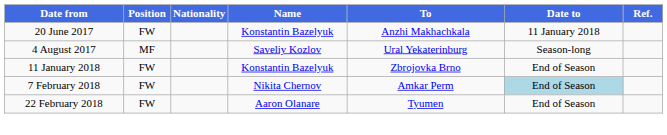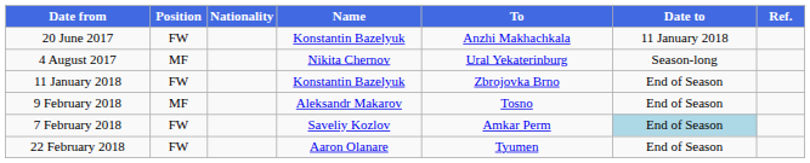 <table class="wikitable" style="text-align:center; font-size:90%; ">
 <tr>
 <th style="background:#4169E1; color:white; width:150px;">Date from</th>
 <th style="background:#4169E1; color:white; width:55px;">Position</th>
 <th style="background:#4169E1; color:white; width:55px;">Nationality</th>
 <th style="background:#4169E1; color:white; width:150px;">Name</th>
 <th style="background:#4169E1; color:white; width:200px;">To</th>
 <th style="background:#4169E1; color:white; width:150px;">Date to</th>
 <th style="background:#4169E1; color:white; width:45px;">Ref.</th>
 </tr>
 <tr>
 <td>20 June 2017</td>
 <td>FW</td>
 <td></td>
 <td><a href='#'>Konstantin Bazelyuk</a></td>
 <td><a href='#'>Anzhi Makhachkala</a></td>
 <td>11 January 2018</td>
 <td></td>
 </tr>
 <tr>
 <td>4 August 2017</td>
 <td>MF</td>
 <td></td>
-<td><a href='#'>Saveliy Kozlov</a></td>
+<td><a href='#'>Nikita Chernov</a></td>
 <td><a href='#'>Ural Yekaterinburg</a></td>
 <td>Season-long</td>
 <td></td>
 </tr>
 <tr>
 <td>11 January 2018</td>
 <td>FW</td>
 <td></td>
 <td><a href='#'>Konstantin Bazelyuk</a></td>
 <td><a href='#'>Zbrojovka Brno</a></td>
 <td>End of Season</td>
 <td></td>
 </tr>
 <tr>
+<td>9 February 2018</td>
+<td>MF</td>
+<td></td>
+<td><a href='#'>Aleksandr Makarov</a></td>
+<td><a href='#'>Tosno</a></td>
+<td>End of Season</td>
+<td></td>
+</tr>
+<tr>
 <td>7 February 2018</td>
 <td>FW</td>
 <td></td>
-<td><a href='#'>Nikita Chernov</a></td>
+<td><a href='#'>Saveliy Kozlov</a></td>
 <td><a href='#'>Amkar Perm</a></td>
 <td style="background: lightblue;">End of Season</td>
 <td></td>
 </tr>
 <tr>
 <td>22 February 2018</td>
 <td>FW</td>
 <td></td>
 <td><a href='#'>Aaron Olanare</a></td>
 <td><a href='#'>Tyumen</a></td>
 <td>End of Season</td>
 <td></td>
 </tr>
 </table>
